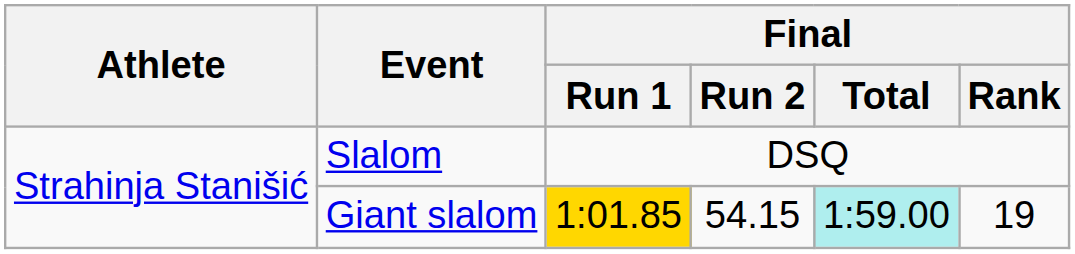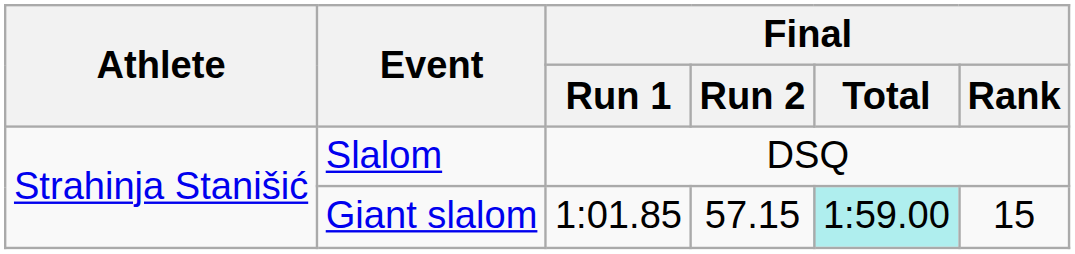 <table class="wikitable">
 <tr>
 <th rowspan="2">Athlete</th>
 <th rowspan="2">Event</th>
 <th colspan="4">Final</th>
 </tr>
 <tr>
 <th>Run 1</th>
 <th>Run 2</th>
 <th>Total</th>
 <th>Rank</th>
 </tr>
 <tr>
 <td rowspan=2><a href='#'>Strahinja Stanišić</a></td>
 <td><a href='#'>Slalom</a></td>
 <td align="center" colspan=4>DSQ</td>
 </tr>
 <tr>
 <td><a href='#'>Giant slalom</a></td>
-<td align="center" style="background: gold;">1:01.85</td>
-<td align="center">54.15</td>
+<td align="center">1:01.85</td>
+<td align="center">57.15</td>
 <td align="center" style="background: paleturquoise;">1:59.00</td>
-<td align="center">19</td>
+<td align="center">15</td>
 </tr>
 </table>
